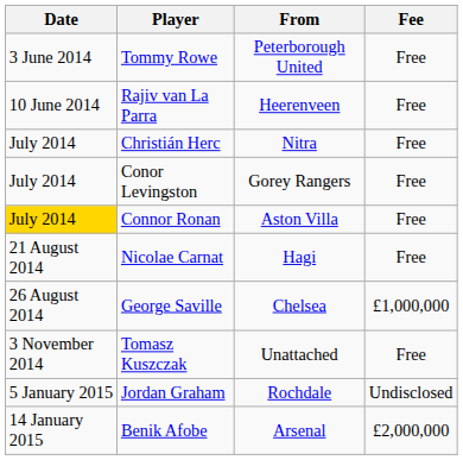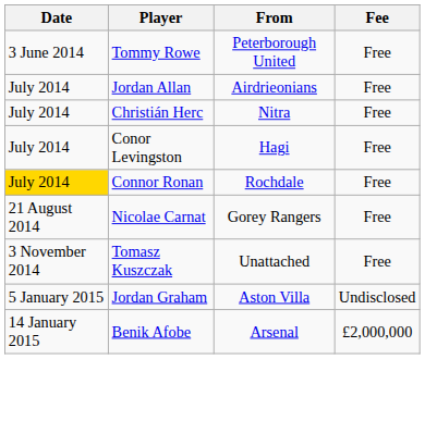 <table class="wikitable" style="text-align:center; font-size:95%;width:65%; text-align:left">
 <tr>
 <th>Date</th>
 <th>Player</th>
 <th>From</th>
 <th>Fee</th>
 </tr>
 <tr --->
 <td>3 June 2014</td>
 <td> <a href='#'>Tommy Rowe</a></td>
 <td style="text-align:center;"><a href='#'>Peterborough United</a></td>
 <td style="text-align:center;">Free</td>
 </tr>
 <tr --->
-<td>10 June 2014</td>
-<td> <a href='#'>Rajiv van La Parra</a></td>
-<td style="text-align:center;"> <a href='#'>Heerenveen</a></td>
+<td>July 2014</td>
+<td> <a href='#'>Jordan Allan</a></td>
+<td style="text-align:center;"> <a href='#'>Airdrieonians</a></td>
 <td style="text-align:center;">Free</td>
 </tr>
 <tr --->
 <td>July 2014</td>
 <td> <a href='#'>Christián Herc</a></td>
 <td style="text-align:center;"> <a href='#'>Nitra</a></td>
 <td style="text-align:center;">Free</td>
 </tr>
 <tr --->
 <td>July 2014</td>
 <td> Conor Levingston</td>
-<td style="text-align:center;"> Gorey Rangers</td>
+<td style="text-align:center;"> <a href='#'>Hagi</a></td>
 <td style="text-align:center;">Free</td>
 </tr>
 <tr --->
 <td style="background: gold;">July 2014</td>
 <td> <a href='#'>Connor Ronan</a></td>
-<td style="text-align:center;"><a href='#'>Aston Villa</a></td>
+<td style="text-align:center;"><a href='#'>Rochdale</a></td>
 <td style="text-align:center;">Free</td>
 </tr>
 <tr --->
 <td>21 August 2014</td>
 <td> <a href='#'>Nicolae Carnat</a></td>
-<td style="text-align:center;"> <a href='#'>Hagi</a></td>
+<td style="text-align:center;"> Gorey Rangers</td>
 <td style="text-align:center;">Free</td>
-</tr>
-<tr --->
-<td>26 August 2014</td>
-<td> <a href='#'>George Saville</a></td>
-<td style="text-align:center;"><a href='#'>Chelsea</a></td>
-<td style="text-align:center;">£1,000,000</td>
 </tr>
 <tr --->
 <td>3 November 2014</td>
 <td> <a href='#'>Tomasz Kuszczak</a></td>
 <td style="text-align:center;">Unattached</td>
 <td style="text-align:center;">Free</td>
 </tr>
 <tr --->
 <td>5 January 2015</td>
 <td> <a href='#'>Jordan Graham</a></td>
-<td style="text-align:center;"><a href='#'>Rochdale</a></td>
+<td style="text-align:center;"><a href='#'>Aston Villa</a></td>
 <td style="text-align:center;">Undisclosed</td>
 </tr>
 <tr --->
 <td>14 January 2015</td>
 <td> <a href='#'>Benik Afobe</a></td>
 <td style="text-align:center;"><a href='#'>Arsenal</a></td>
 <td style="text-align:center;">£2,000,000</td>
 </tr>
 </table>
